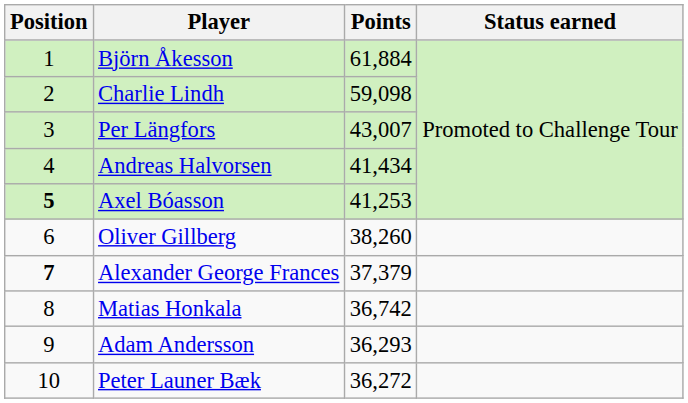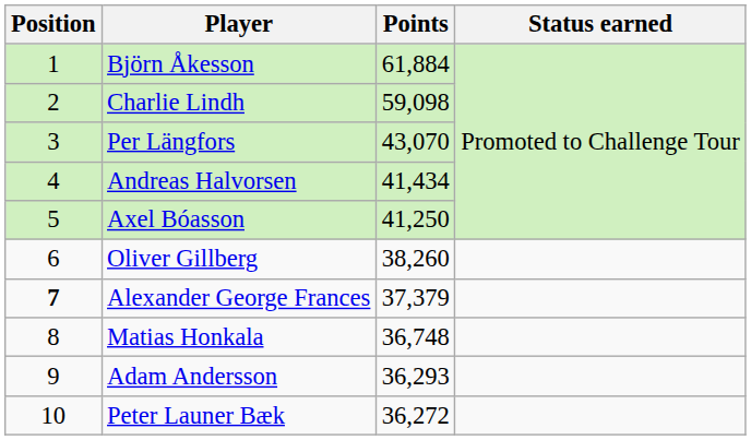 <table class=wikitable>
 <tr>
 <th>Position</th>
 <th>Player</th>
 <th>Points</th>
 <th>Status earned</th>
 </tr>
 <tr style="background:#D0F0C0;">
 <td align=center>1</td>
 <td> <a href='#'>Björn Åkesson</a></td>
 <td align=center>61,884</td>
 <td rowspan=5>Promoted to Challenge Tour</td>
 </tr>
 <tr style="background:#D0F0C0;">
 <td align=center>2</td>
 <td> <a href='#'>Charlie Lindh</a></td>
 <td align=center>59,098</td>
 </tr>
 <tr style="background:#D0F0C0;">
 <td align=center>3</td>
 <td> <a href='#'>Per Längfors</a></td>
-<td align=center>43,007</td>
+<td align=center>43,070</td>
 </tr>
 <tr style="background:#D0F0C0;">
 <td align=center>4</td>
 <td> <a href='#'>Andreas Halvorsen</a></td>
 <td align=center>41,434</td>
 </tr>
 <tr style="background:#D0F0C0;">
-<td align=center><strong>5</strong></td>
+<td align=center>5</td>
 <td> <a href='#'>Axel Bóasson</a></td>
-<td align=center>41,253</td>
+<td align=center>41,250</td>
 </tr>
 <tr>
 <td align=center>6</td>
 <td> <a href='#'>Oliver Gillberg</a></td>
 <td align=center>38,260</td>
 <td></td>
 </tr>
 <tr>
 <td align=center><strong>7</strong></td>
 <td> <a href='#'>Alexander George Frances</a></td>
 <td align=center>37,379</td>
 <td></td>
 </tr>
 <tr>
 <td align=center>8</td>
 <td> <a href='#'>Matias Honkala</a></td>
-<td align=center>36,742</td>
+<td align=center>36,748</td>
 <td></td>
 </tr>
 <tr>
 <td align=center>9</td>
 <td> <a href='#'>Adam Andersson</a></td>
 <td align=center>36,293</td>
 <td></td>
 </tr>
 <tr>
 <td align=center>10</td>
 <td> <a href='#'>Peter Launer Bæk</a></td>
 <td align=center>36,272</td>
 <td></td>
 </tr>
 </table>
